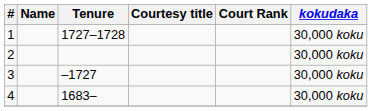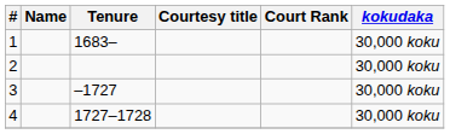 <table class=wikitable>
 <tr>
 <th>#</th>
 <th>Name</th>
 <th>Tenure</th>
 <th>Courtesy title</th>
 <th>Court Rank</th>
 <th><em><a href='#'>kokudaka</a></em></th>
 </tr>
 <tr>
 <td>1</td>
 <td></td>
-<td>1727–1728</td>
+<td>1683–</td>
 <td></td>
 <td></td>
 <td>30,000 <em>koku</em></td>
 </tr>
 <tr>
 <td>2</td>
 <td></td>
 <td></td>
 <td></td>
 <td></td>
 <td>30,000 <em>koku</em></td>
 </tr>
 <tr>
 <td>3</td>
 <td></td>
 <td>–1727</td>
 <td></td>
 <td></td>
 <td>30,000 <em>koku</em></td>
 </tr>
 <tr>
 <td>4</td>
 <td></td>
-<td>1683–</td>
+<td>1727–1728</td>
 <td></td>
 <td></td>
 <td>30,000 <em>koku</em></td>
 </tr>
 <tr>
 </tr>
 </table>
